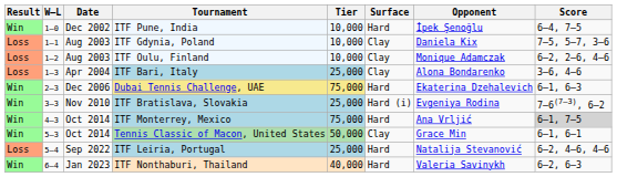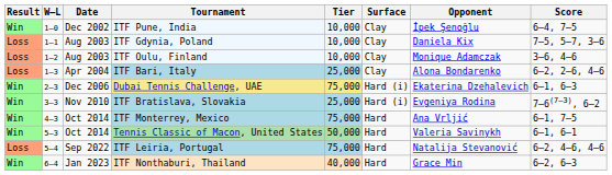 <table class="sortable wikitable">
 <tr>
 <th>Result</th>
 <th class="unsortable">W–L</th>
 <th>Date</th>
 <th>Tournament</th>
 <th>Tier</th>
 <th>Surface</th>
 <th>Opponent</th>
 <th class="unsortable">Score</th>
 </tr>
 <tr>
 <td style="background:#98fb98;">Win</td>
 <td><small>1–0</small></td>
 <td>Dec 2002</td>
 <td style="background:#f0f8ff;">ITF Pune, India</td>
 <td style="background:#f0f8ff;">10,000</td>
-<td>Hard</td>
+<td>Clay</td>
 <td> <a href='#'>İpek Şenoğlu</a></td>
 <td>6–4, 7–5</td>
 </tr>
 <tr>
 <td style="background:#ffa07a;">Loss</td>
 <td><small>1–1</small></td>
 <td>Aug 2003</td>
 <td style="background:#f0f8ff;">ITF Gdynia, Poland</td>
 <td style="background:#f0f8ff;">10,000</td>
 <td>Clay</td>
 <td> <a href='#'>Daniela Kix</a></td>
 <td>7–5, 5–7, 3–6</td>
 </tr>
 <tr>
 <td style="background:#ffa07a;">Loss</td>
 <td><small>1–2</small></td>
 <td>Aug 2003</td>
 <td style="background:#f0f8ff;">ITF Oulu, Finland</td>
 <td style="background:#f0f8ff;">10,000</td>
 <td>Clay</td>
 <td> <a href='#'>Monique Adamczak</a></td>
-<td>6–2, 2–6, 4–6</td>
+<td>3–6, 4–6</td>
 </tr>
 <tr>
 <td style="background:#ffa07a;">Loss</td>
 <td><small>1–3</small></td>
 <td>Apr 2004</td>
 <td style="background:lightblue;">ITF Bari, Italy</td>
 <td style="background:lightblue;">25,000</td>
 <td>Clay</td>
 <td> <a href='#'>Alona Bondarenko</a></td>
-<td>3–6, 4–6</td>
+<td>6–2, 2–6, 4–6</td>
 </tr>
 <tr>
 <td style="background:#98fb98;">Win</td>
 <td><small>2–3</small></td>
 <td>Dec 2006</td>
 <td style="background:#f7e98e;"><a href='#'>Dubai Tennis Challenge</a>, UAE</td>
 <td style="background:#f7e98e;">75,000</td>
-<td>Hard</td>
+<td>Hard (i)</td>
 <td> <a href='#'>Ekaterina Dzehalevich</a></td>
 <td>6–1, 6–3</td>
 </tr>
 <tr>
 <td style="background:#98fb98;">Win</td>
 <td><small>3–3</small></td>
 <td>Nov 2010</td>
 <td style="background:lightblue;">ITF Bratislava, Slovakia</td>
 <td style="background:lightblue;">25,000</td>
 <td>Hard (i)</td>
 <td> <a href='#'>Evgeniya Rodina</a></td>
 <td>7–6<sup>(7–3)</sup>, 6–2</td>
 </tr>
 <tr>
 <td style="background:#98fb98;">Win</td>
 <td><small>4–3</small></td>
 <td>Oct 2014</td>
 <td style="background:lightblue;">ITF Monterrey, Mexico</td>
 <td style="background:lightblue;">75,000</td>
 <td>Hard</td>
 <td> <a href='#'>Ana Vrljić</a></td>
-<td style="background: lightgrey;">6–1, 7–5</td>
+<td>6–1, 7–5</td>
 </tr>
 <tr>
 <td style="background:#98fb98;">Win</td>
 <td><small>5–3</small></td>
 <td>Oct 2014</td>
 <td style="background:#addfad;"><a href='#'>Tennis Classic of Macon</a>, United States</td>
 <td style="background:#addfad;">50,000</td>
-<td>Clay</td>
-<td> <a href='#'>Grace Min</a></td>
+<td>Hard</td>
+<td> <a href='#'>Valeria Savinykh</a></td>
 <td>6–1, 6–1</td>
 </tr>
 <tr>
 <td style="background:#ffa07a;">Loss</td>
 <td><small>5–4</small></td>
 <td>Sep 2022</td>
 <td style="background:lightblue;">ITF Leiria, Portugal</td>
-<td style="background:lightblue;">25,000</td>
+<td style="background:lightblue;">75,000</td>
 <td>Hard</td>
 <td> <a href='#'>Natalija Stevanović</a></td>
 <td>6–2, 4–6, 4–6</td>
 </tr>
 <tr>
 <td style="background:#98fb98;">Win</td>
 <td><small>6–4</small></td>
 <td>Jan 2023</td>
 <td style="background:#ffe4c4;">ITF Nonthaburi, Thailand</td>
 <td style="background:#ffe4c4;">40,000</td>
 <td>Hard</td>
-<td> <a href='#'>Valeria Savinykh</a></td>
+<td> <a href='#'>Grace Min</a></td>
 <td>6–2, 6–3</td>
 </tr>
 </table>
